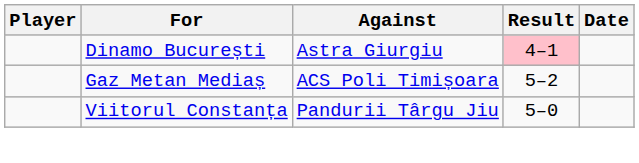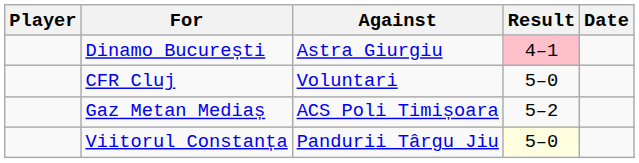 <table class="wikitable sortable">
 <tr>
 <th>Player</th>
 <th>For</th>
 <th>Against</th>
 <th style="text-align:center">Result</th>
 <th>Date</th>
 </tr>
 <tr>
 <td> </td>
 <td><a href='#'>Dinamo București</a></td>
 <td><a href='#'>Astra Giurgiu</a></td>
 <td style="background: pink; text-align:center;">4–1</td>
 <td></td>
 </tr>
 <tr>
 <td> </td>
+<td><a href='#'>CFR Cluj</a></td>
+<td><a href='#'>Voluntari</a></td>
+<td style="text-align:center;">5–0</td>
+<td></td>
+</tr>
+<tr>
+<td> </td>
 <td><a href='#'>Gaz Metan Mediaș</a></td>
 <td><a href='#'>ACS Poli Timișoara</a></td>
 <td style="text-align:center;">5–2</td>
 <td></td>
 </tr>
 <tr>
 <td> </td>
 <td><a href='#'>Viitorul Constanța</a></td>
 <td><a href='#'>Pandurii Târgu Jiu</a></td>
-<td style="text-align:center;">5–0</td>
+<td style="background: lightyellow; text-align:center;">5–0</td>
 <td></td>
 </tr>
 </table>
